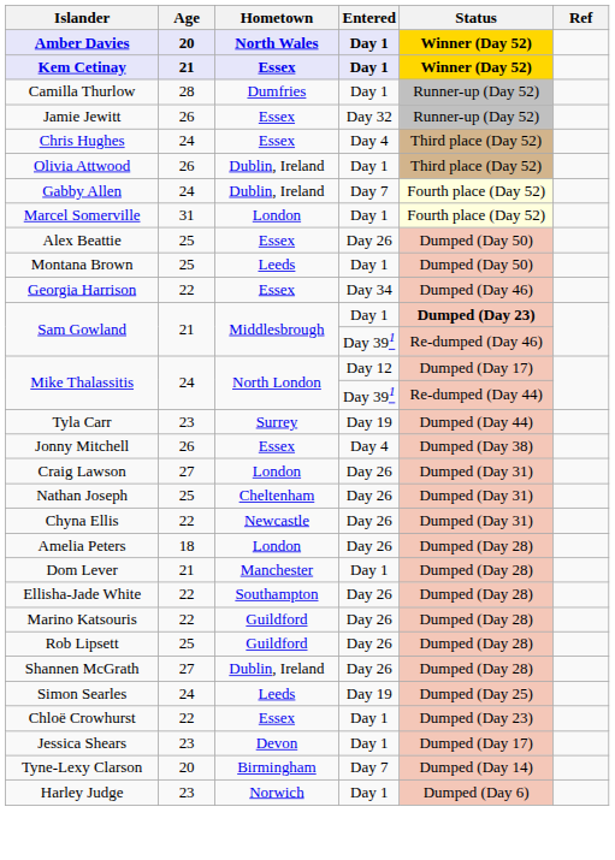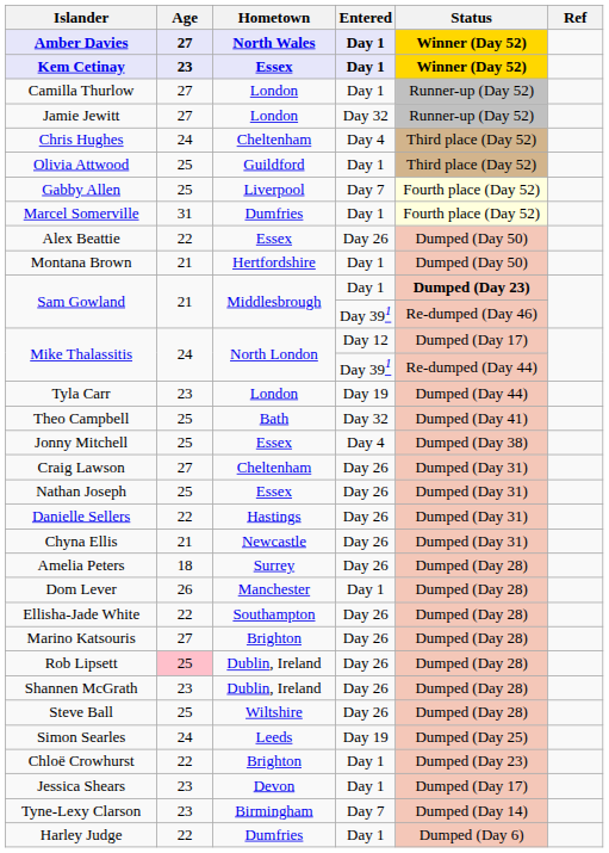 <table class="wikitable sortable" style="text-align:center;">
 <tr>
 <th style="width:150px;"><strong>Islander</strong></th>
 <th style="width:50px;"><strong>Age</strong></th>
 <th style="width:120px;"><strong>Hometown</strong></th>
 <th style="width:50px;"><strong>Entered</strong></th>
 <th style="width:150px;"><strong>Status</strong></th>
 <th style="width:50px;"><strong>Ref</strong></th>
 </tr>
 <tr>
 <td style="background:lavender;"><strong><a href='#'>Amber Davies</a></strong></td>
-<td style="background:lavender;"><strong>20</strong></td>
+<td style="background:lavender;"><strong>27</strong></td>
 <td style="background:lavender;"><strong><a href='#'>North Wales</a></strong></td>
 <td style="background:lavender;"><strong>Day 1</strong></td>
 <td style="background:gold;"><strong>Winner (Day 52)</strong></td>
 <td></td>
 </tr>
 <tr>
 <td style="background:lavender;"><strong><a href='#'>Kem Cetinay</a></strong></td>
-<td style="background:lavender;"><strong>21</strong></td>
+<td style="background:lavender;"><strong>23</strong></td>
 <td style="background:lavender;"><strong><a href='#'>Essex</a></strong></td>
 <td style="background:lavender;"><strong>Day 1</strong></td>
 <td style="background:gold;"><strong>Winner (Day 52)</strong></td>
 <td></td>
 </tr>
 <tr>
 <td>Camilla Thurlow</td>
-<td>28</td>
-<td><a href='#'>Dumfries</a></td>
+<td>27</td>
+<td><a href='#'>London</a></td>
 <td>Day 1</td>
 <td style="background:silver;">Runner-up (Day 52)</td>
 <td></td>
 </tr>
 <tr>
 <td>Jamie Jewitt</td>
-<td>26</td>
-<td><a href='#'>Essex</a></td>
+<td>27</td>
+<td><a href='#'>London</a></td>
 <td>Day 32</td>
 <td style="background:silver;">Runner-up (Day 52)</td>
 <td></td>
 </tr>
 <tr>
 <td><a href='#'>Chris Hughes</a></td>
 <td>24</td>
-<td><a href='#'>Essex</a></td>
+<td><a href='#'>Cheltenham</a></td>
 <td>Day 4</td>
 <td style="background:tan;">Third place (Day 52)</td>
 <td></td>
 </tr>
 <tr>
 <td><a href='#'>Olivia Attwood</a></td>
-<td>26</td>
-<td><a href='#'>Dublin</a>, Ireland</td>
+<td>25</td>
+<td><a href='#'>Guildford</a></td>
 <td>Day 1</td>
 <td style="background:tan;">Third place (Day 52)</td>
 <td></td>
 </tr>
 <tr>
 <td><a href='#'>Gabby Allen</a></td>
-<td>24</td>
-<td><a href='#'>Dublin</a>, Ireland</td>
+<td>25</td>
+<td><a href='#'>Liverpool</a></td>
 <td>Day 7</td>
 <td style="background:#FFFFDD;">Fourth place (Day 52)</td>
 <td></td>
 </tr>
 <tr>
 <td><a href='#'>Marcel Somerville</a></td>
 <td>31</td>
-<td><a href='#'>London</a></td>
+<td><a href='#'>Dumfries</a></td>
 <td>Day 1</td>
 <td style="background:#FFFFDD;">Fourth place (Day 52)</td>
 <td></td>
 </tr>
 <tr>
 <td>Alex Beattie</td>
-<td>25</td>
+<td>22</td>
 <td><a href='#'>Essex</a></td>
 <td>Day 26</td>
 <td style="background:#f4c7b8;">Dumped (Day 50)</td>
 <td></td>
 </tr>
 <tr>
 <td>Montana Brown</td>
-<td>25</td>
-<td><a href='#'>Leeds</a></td>
+<td>21</td>
+<td><a href='#'>Hertfordshire</a></td>
 <td>Day 1</td>
 <td style="background:#f4c7b8;">Dumped (Day 50)</td>
-<td></td>
-</tr>
-<tr>
-<td><a href='#'>Georgia Harrison</a></td>
-<td>22</td>
-<td><a href='#'>Essex</a></td>
-<td>Day 34</td>
-<td style="background:#f4c7b8;">Dumped (Day 46)</td>
 <td></td>
 </tr>
 <tr>
 <td rowspan="2"><a href='#'>Sam Gowland</a></td>
 <td rowspan="2">21</td>
 <td rowspan="2"><a href='#'>Middlesbrough</a></td>
 <td>Day 1</td>
 <td style="background:#f4c7b8;"><strong>Dumped (Day 23)</strong></td>
 <td rowspan="2"></td>
 </tr>
 <tr>
 <td>Day 39<em><a href='#'><sup>1</sup></a></em></td>
 <td style="background:#f4c7b8;">Re-dumped (Day 46)</td>
 </tr>
 <tr>
 <td rowspan="2"><a href='#'>Mike Thalassitis</a></td>
 <td rowspan="2">24</td>
 <td rowspan="2"><a href='#'>North London</a></td>
 <td>Day 12</td>
 <td style="background:#f4c7b8;">Dumped (Day 17)</td>
 <td rowspan="2"></td>
 </tr>
 <tr>
 <td>Day 39<em><a href='#'><sup>1</sup></a></em></td>
 <td style="background:#f4c7b8;">Re-dumped (Day 44)</td>
 </tr>
 <tr>
 <td>Tyla Carr</td>
 <td>23</td>
-<td><a href='#'>Surrey</a></td>
+<td><a href='#'>London</a></td>
 <td>Day 19</td>
 <td style="background:#f4c7b8;">Dumped (Day 44)</td>
 <td></td>
 </tr>
 <tr>
+<td>Theo Campbell</td>
+<td>25</td>
+<td><a href='#'>Bath</a></td>
+<td>Day 32</td>
+<td style="background:#f4c7b8;">Dumped (Day 41)</td>
+<td></td>
+</tr>
+<tr>
 <td>Jonny Mitchell</td>
-<td>26</td>
+<td>25</td>
 <td><a href='#'>Essex</a></td>
 <td>Day 4</td>
 <td style="background:#f4c7b8;">Dumped (Day 38)</td>
 <td></td>
 </tr>
 <tr>
 <td>Craig Lawson</td>
 <td>27</td>
-<td><a href='#'>London</a></td>
+<td><a href='#'>Cheltenham</a></td>
 <td>Day 26</td>
 <td style="background:#f4c7b8;">Dumped (Day 31)</td>
 <td></td>
 </tr>
 <tr>
 <td>Nathan Joseph</td>
 <td>25</td>
-<td><a href='#'>Cheltenham</a></td>
+<td><a href='#'>Essex</a></td>
+<td>Day 26</td>
+<td style="background:#f4c7b8;">Dumped (Day 31)</td>
+<td></td>
+</tr>
+<tr>
+<td><a href='#'>Danielle Sellers</a></td>
+<td>22</td>
+<td><a href='#'>Hastings</a></td>
 <td>Day 26</td>
 <td style="background:#f4c7b8;">Dumped (Day 31)</td>
 <td></td>
 </tr>
 <tr>
 <td>Chyna Ellis</td>
-<td>22</td>
+<td>21</td>
 <td><a href='#'>Newcastle</a></td>
 <td>Day 26</td>
 <td style="background:#f4c7b8;">Dumped (Day 31)</td>
 <td></td>
 </tr>
 <tr>
 <td>Amelia Peters</td>
 <td>18</td>
-<td><a href='#'>London</a></td>
+<td><a href='#'>Surrey</a></td>
 <td>Day 26</td>
 <td style="background:#f4c7b8;">Dumped (Day 28)</td>
 <td></td>
 </tr>
 <tr>
 <td>Dom Lever</td>
-<td>21</td>
+<td>26</td>
 <td><a href='#'>Manchester</a></td>
 <td>Day 1</td>
 <td style="background:#f4c7b8;">Dumped (Day 28)</td>
 <td></td>
 </tr>
 <tr>
 <td>Ellisha-Jade White</td>
 <td>22</td>
 <td><a href='#'>Southampton</a></td>
 <td>Day 26</td>
 <td style="background:#f4c7b8;">Dumped (Day 28)</td>
 <td></td>
 </tr>
 <tr>
 <td>Marino Katsouris</td>
-<td>22</td>
-<td><a href='#'>Guildford</a></td>
+<td>27</td>
+<td><a href='#'>Brighton</a></td>
 <td>Day 26</td>
 <td style="background:#f4c7b8;">Dumped (Day 28)</td>
 <td></td>
 </tr>
 <tr>
 <td>Rob Lipsett</td>
-<td>25</td>
-<td><a href='#'>Guildford</a></td>
+<td style="background: pink;">25</td>
+<td><a href='#'>Dublin</a>, Ireland</td>
 <td>Day 26</td>
 <td style="background:#f4c7b8;">Dumped (Day 28)</td>
 <td></td>
 </tr>
 <tr>
 <td>Shannen McGrath</td>
-<td>27</td>
+<td>23</td>
 <td><a href='#'>Dublin</a>, Ireland</td>
+<td>Day 26</td>
+<td style="background:#f4c7b8;">Dumped (Day 28)</td>
+<td></td>
+</tr>
+<tr>
+<td>Steve Ball</td>
+<td>25</td>
+<td><a href='#'>Wiltshire</a></td>
 <td>Day 26</td>
 <td style="background:#f4c7b8;">Dumped (Day 28)</td>
 <td></td>
 </tr>
 <tr>
 <td>Simon Searles</td>
 <td>24</td>
 <td><a href='#'>Leeds</a></td>
 <td>Day 19</td>
 <td style="background:#f4c7b8;">Dumped (Day 25)</td>
 <td></td>
 </tr>
 <tr>
 <td>Chloë Crowhurst</td>
 <td>22</td>
-<td><a href='#'>Essex</a></td>
+<td><a href='#'>Brighton</a></td>
 <td>Day 1</td>
 <td style="background:#f4c7b8;">Dumped (Day 23)</td>
 <td></td>
 </tr>
 <tr>
 <td>Jessica Shears</td>
 <td>23</td>
 <td><a href='#'>Devon</a></td>
 <td>Day 1</td>
 <td style="background:#f4c7b8;">Dumped (Day 17)</td>
 <td></td>
 </tr>
 <tr>
 <td>Tyne-Lexy Clarson</td>
-<td>20</td>
+<td>23</td>
 <td><a href='#'>Birmingham</a></td>
 <td>Day 7</td>
 <td style="background:#f4c7b8;">Dumped (Day 14)</td>
 <td></td>
 </tr>
 <tr>
 <td>Harley Judge</td>
-<td>23</td>
-<td><a href='#'>Norwich</a></td>
+<td>22</td>
+<td><a href='#'>Dumfries</a></td>
 <td>Day 1</td>
 <td style="background:#f4c7b8;">Dumped (Day 6)</td>
 <td></td>
 </tr>
 </table>
